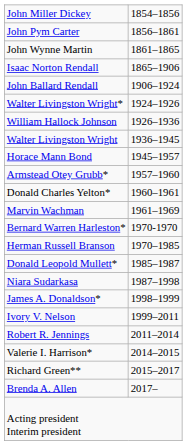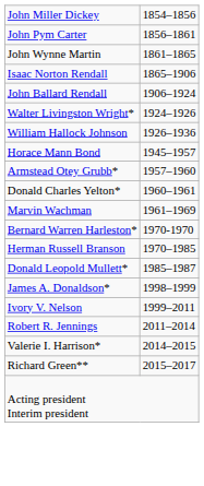 <table class="wikitable floatright" cellpadding="2" cellspacing="2" style="font-size: 90%;" align="right">
 <tr>
 <td><a href='#'>John Miller Dickey</a> </td>
 <td>1854–1856</td>
 </tr>
 <tr>
 <td><a href='#'>John Pym Carter</a></td>
 <td>1856–1861</td>
 </tr>
 <tr>
 <td>John Wynne Martin</td>
 <td>1861–1865</td>
 </tr>
 <tr>
 <td><a href='#'>Isaac Norton Rendall</a></td>
 <td>1865–1906</td>
 </tr>
 <tr>
 <td><a href='#'>John Ballard Rendall</a></td>
 <td>1906–1924</td>
 </tr>
 <tr>
 <td><a href='#'>Walter Livingston Wright</a>*</td>
 <td>1924–1926</td>
 </tr>
 <tr>
 <td><a href='#'>William Hallock Johnson</a></td>
 <td>1926–1936</td>
 </tr>
 <tr>
-<td><a href='#'>Walter Livingston Wright</a></td>
-<td>1936–1945</td>
-</tr>
-<tr>
 <td><a href='#'>Horace Mann Bond</a> </td>
 <td>1945–1957</td>
 </tr>
 <tr>
 <td><a href='#'>Armstead Otey Grubb</a>*</td>
 <td>1957–1960</td>
 </tr>
 <tr>
 <td>Donald Charles Yelton*</td>
 <td>1960–1961</td>
 </tr>
 <tr>
 <td><a href='#'>Marvin Wachman</a></td>
 <td>1961–1969</td>
 </tr>
 <tr>
 <td><a href='#'>Bernard Warren Harleston</a>*</td>
 <td>1970-1970</td>
 </tr>
 <tr>
 <td><a href='#'>Herman Russell Branson</a></td>
 <td>1970–1985</td>
 </tr>
 <tr>
 <td><a href='#'>Donald Leopold Mullett</a>*</td>
 <td>1985–1987</td>
 </tr>
 <tr>
-<td><a href='#'>Niara Sudarkasa</a></td>
-<td>1987–1998</td>
-</tr>
-<tr>
 <td><a href='#'>James A. Donaldson</a>*</td>
 <td>1998–1999</td>
 </tr>
 <tr>
 <td><a href='#'>Ivory V. Nelson</a></td>
 <td>1999–2011</td>
 </tr>
 <tr>
 <td><a href='#'>Robert R. Jennings</a></td>
 <td>2011–2014</td>
 </tr>
 <tr>
 <td>Valerie I. Harrison*</td>
 <td>2014–2015</td>
 </tr>
 <tr>
 <td>Richard Green**</td>
 <td>2015–2017</td>
 </tr>
 <tr>
-<td><a href='#'>Brenda A. Allen</a></td>
-<td>2017–</td>
-</tr>
-<tr>
 <td colspan=2><br> Acting president<br> Interim president</td>
 </tr>
 </table>
